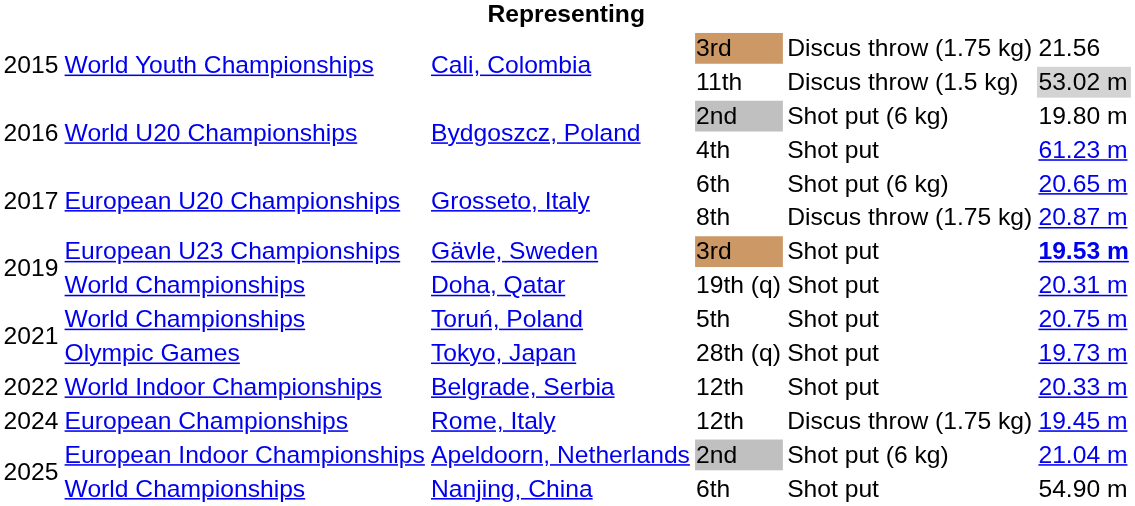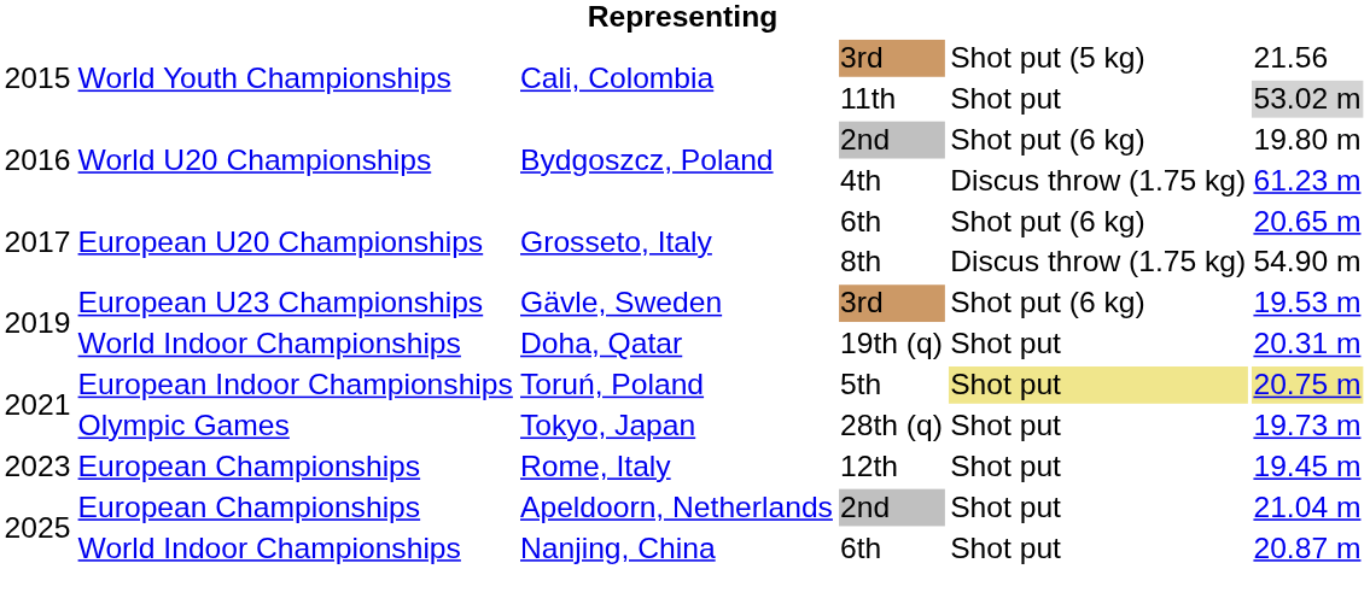 <table>
 <tr>
 <th colspan="6">Representing </th>
 </tr>
 <tr>
 <td rowspan=2>2015</td>
 <td rowspan=2><a href='#'>World Youth Championships</a></td>
 <td rowspan=2><a href='#'>Cali, Colombia</a></td>
 <td bgcolor=cc9966>3rd</td>
-<td>Discus throw (1.75 kg)</td>
+<td>Shot put (5 kg)</td>
 <td>21.56</td>
 </tr>
 <tr>
 <td>11th</td>
-<td>Discus throw (1.5 kg)</td>
+<td>Shot put</td>
 <td style="background: lightgrey;">53.02 m</td>
 </tr>
 <tr>
 <td rowspan=2>2016</td>
 <td rowspan=2><a href='#'>World U20 Championships</a></td>
 <td rowspan=2><a href='#'>Bydgoszcz, Poland</a></td>
 <td bgcolor=silver>2nd</td>
 <td>Shot put (6 kg)</td>
 <td>19.80 m</td>
 </tr>
 <tr>
 <td>4th</td>
-<td>Shot put</td>
+<td>Discus throw (1.75 kg)</td>
 <td><a href='#'>61.23 m</a></td>
 </tr>
 <tr>
 <td rowspan=2>2017</td>
 <td rowspan=2><a href='#'>European U20 Championships</a></td>
 <td rowspan=2><a href='#'>Grosseto, Italy</a></td>
 <td>6th</td>
 <td>Shot put (6 kg)</td>
 <td><a href='#'>20.65 m</a></td>
 </tr>
 <tr>
 <td>8th</td>
 <td>Discus throw (1.75 kg)</td>
-<td><a href='#'>20.87 m</a></td>
+<td>54.90 m</td>
 </tr>
 <tr>
 <td rowspan=2>2019</td>
 <td><a href='#'>European U23 Championships</a></td>
 <td><a href='#'>Gävle, Sweden</a></td>
 <td bgcolor=cc9966>3rd</td>
-<td>Shot put</td>
-<td><strong><a href='#'>19.53 m</a></strong></td>
+<td>Shot put (6 kg)</td>
+<td><a href='#'>19.53 m</a></td>
 </tr>
 <tr>
-<td><a href='#'>World Championships</a></td>
+<td><a href='#'>World Indoor Championships</a></td>
 <td><a href='#'>Doha, Qatar</a></td>
 <td>19th (q)</td>
 <td>Shot put</td>
 <td><a href='#'>20.31 m</a></td>
 </tr>
 <tr>
 <td rowspan=2>2021</td>
-<td><a href='#'>World Championships</a></td>
+<td><a href='#'>European Indoor Championships</a></td>
 <td><a href='#'>Toruń, Poland</a></td>
 <td>5th</td>
-<td>Shot put</td>
-<td><a href='#'>20.75 m</a></td>
+<td style="background: khaki;">Shot put</td>
+<td style="background: khaki;"><a href='#'>20.75 m</a></td>
 </tr>
 <tr>
 <td><a href='#'>Olympic Games</a></td>
 <td><a href='#'>Tokyo, Japan</a></td>
 <td>28th (q)</td>
 <td>Shot put</td>
 <td><a href='#'>19.73 m</a></td>
 </tr>
 <tr>
-<td>2022</td>
-<td><a href='#'>World Indoor Championships</a></td>
-<td><a href='#'>Belgrade, Serbia</a></td>
-<td>12th</td>
-<td>Shot put</td>
-<td><a href='#'>20.33 m</a></td>
-</tr>
-<tr>
-<td>2024</td>
+<td>2023</td>
 <td><a href='#'>European Championships</a></td>
 <td><a href='#'>Rome, Italy</a></td>
 <td>12th</td>
-<td>Discus throw (1.75 kg)</td>
+<td>Shot put</td>
 <td><a href='#'>19.45 m</a></td>
 </tr>
 <tr>
 <td rowspan=2>2025</td>
-<td><a href='#'>European Indoor Championships</a></td>
+<td><a href='#'>European Championships</a></td>
 <td><a href='#'>Apeldoorn, Netherlands</a></td>
 <td bgcolor=silver>2nd</td>
-<td>Shot put (6 kg)</td>
+<td>Shot put</td>
 <td><a href='#'>21.04 m</a></td>
 </tr>
 <tr>
-<td><a href='#'>World Championships</a></td>
+<td><a href='#'>World Indoor Championships</a></td>
 <td><a href='#'>Nanjing, China</a></td>
 <td>6th</td>
 <td>Shot put</td>
-<td>54.90 m</td>
+<td><a href='#'>20.87 m</a></td>
 </tr>
 <tr>
 </tr>
 </table>
